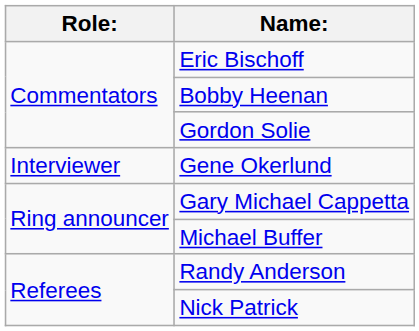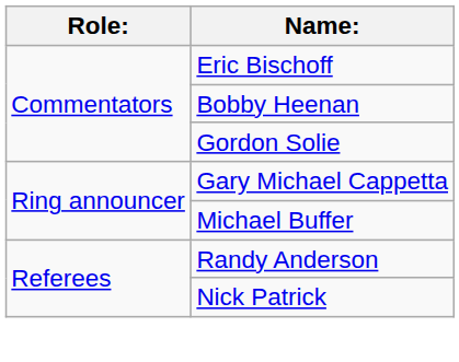 <table class=wikitable style="font-size:90%; margin: 0.5em 0 0.5em 1em; float: right; clear: right;">
 <tr>
 <th>Role:</th>
 <th>Name:</th>
 </tr>
 <tr>
 <td rowspan=3><a href='#'>Commentators</a></td>
 <td><a href='#'>Eric Bischoff</a></td>
 </tr>
 <tr>
 <td><a href='#'>Bobby Heenan</a></td>
 </tr>
 <tr>
 <td><a href='#'>Gordon Solie</a> </td>
 </tr>
 <tr>
-<td><a href='#'>Interviewer</a></td>
-<td><a href='#'>Gene Okerlund</a></td>
-</tr>
-<tr>
 <td rowspan=2><a href='#'>Ring announcer</a></td>
 <td><a href='#'>Gary Michael Cappetta</a></td>
 </tr>
 <tr>
 <td><a href='#'>Michael Buffer</a></td>
 </tr>
 <tr>
 <td rowspan=2><a href='#'>Referees</a></td>
 <td><a href='#'>Randy Anderson</a></td>
 </tr>
 <tr>
 <td><a href='#'>Nick Patrick</a></td>
 </tr>
 </table>
